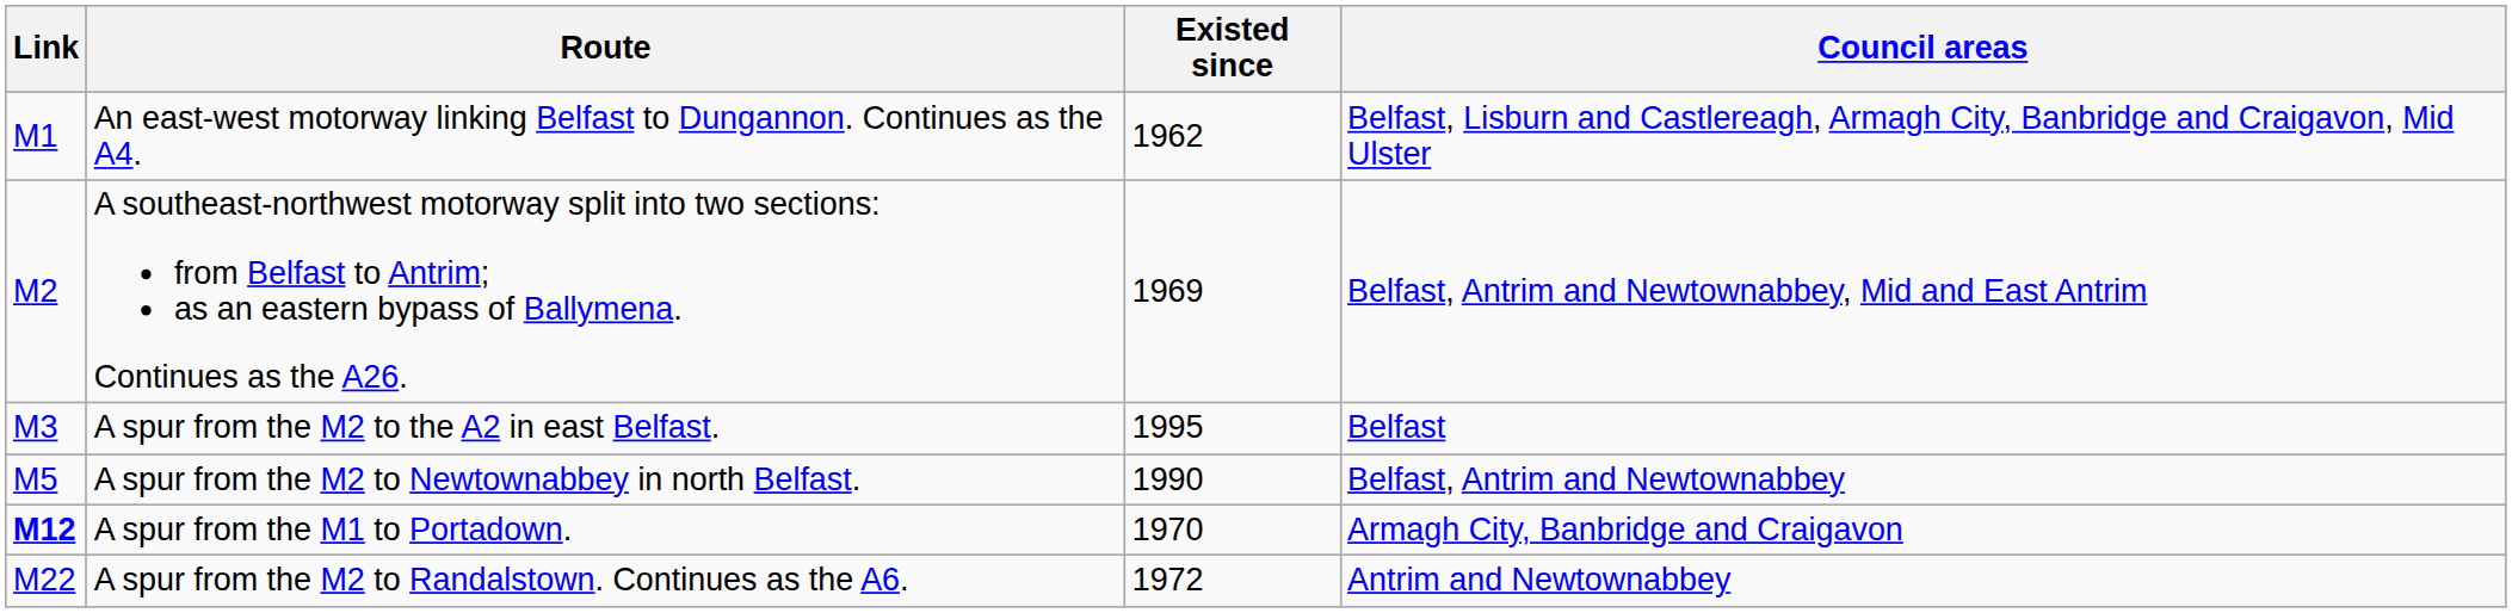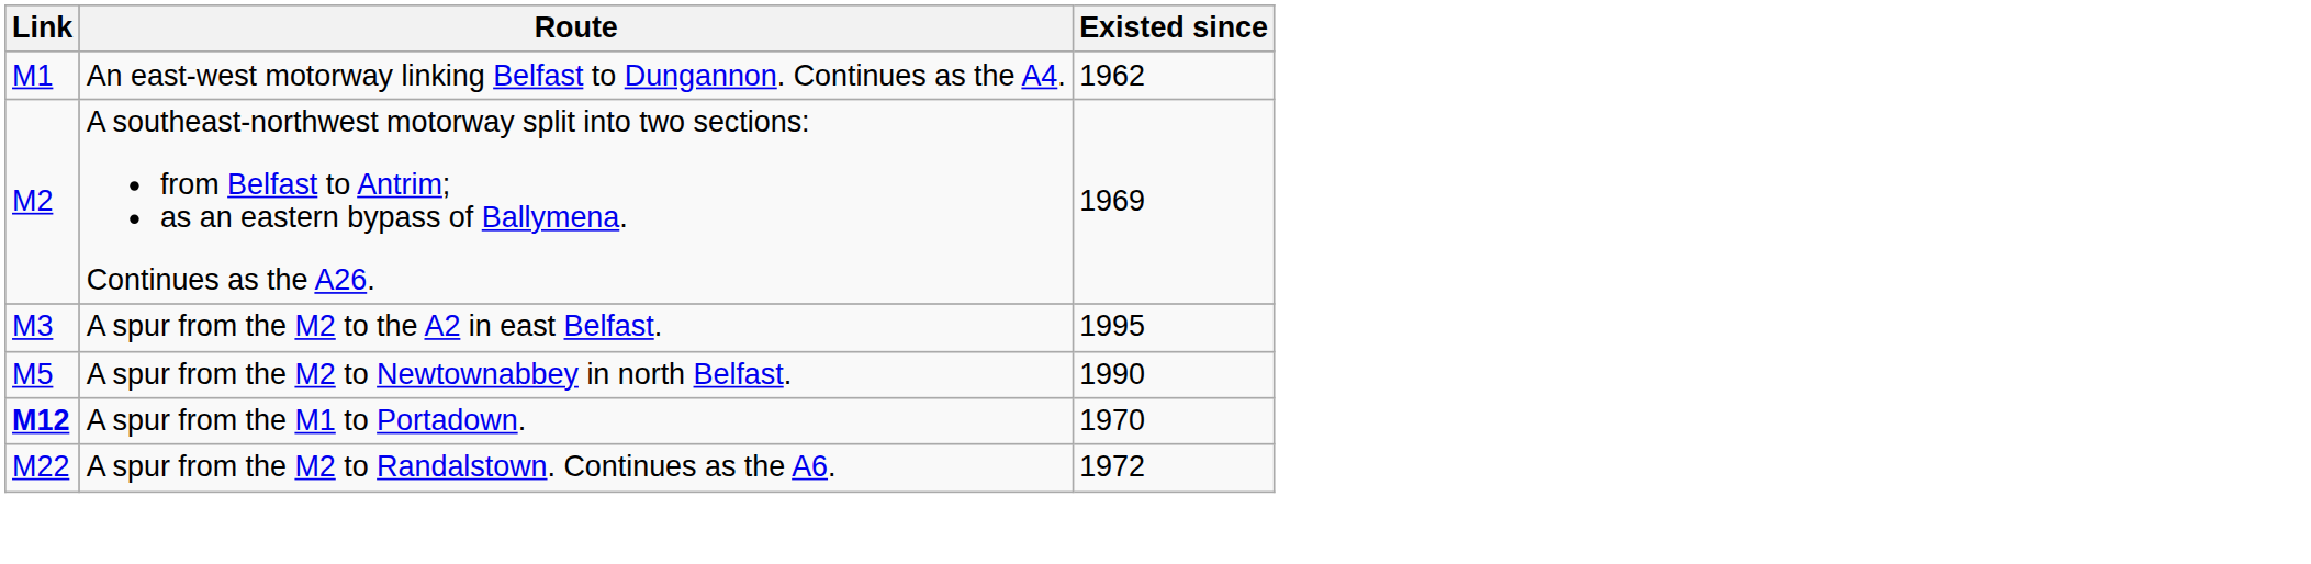 <table class="wikitable">
 <tr>
 <th>Link</th>
 <th>Route</th>
 <th>Existed since</th>
-<th><a href='#'>Council areas</a></th>
 </tr>
 <tr>
 <td><a href='#'>M1</a></td>
 <td>An east-west motorway linking <a href='#'>Belfast</a> to <a href='#'>Dungannon</a>. Continues as the <a href='#'>A4</a>.</td>
 <td>1962</td>
-<td><a href='#'>Belfast</a>, <a href='#'>Lisburn and Castlereagh</a>, <a href='#'>Armagh City, Banbridge and Craigavon</a>, <a href='#'>Mid Ulster</a></td>
 </tr>
 <tr>
 <td><a href='#'>M2</a></td>
 <td>A southeast-northwest motorway split into two sections:<br><ul><li>from <a href='#'>Belfast</a> to <a href='#'>Antrim</a>;</li><li>as an eastern bypass of <a href='#'>Ballymena</a>.</li></ul>Continues as the <a href='#'>A26</a>.</td>
 <td>1969</td>
-<td><a href='#'>Belfast</a>, <a href='#'>Antrim and Newtownabbey</a>, <a href='#'>Mid and East Antrim</a></td>
 </tr>
 <tr>
 <td><a href='#'>M3</a></td>
 <td>A spur from the <a href='#'>M2</a> to the <a href='#'>A2</a> in east <a href='#'>Belfast</a>.</td>
 <td>1995</td>
-<td><a href='#'>Belfast</a></td>
 </tr>
 <tr>
 <td><a href='#'>M5</a></td>
 <td>A spur from the <a href='#'>M2</a> to <a href='#'>Newtownabbey</a> in north <a href='#'>Belfast</a>.</td>
 <td>1990</td>
-<td><a href='#'>Belfast</a>, <a href='#'>Antrim and Newtownabbey</a></td>
 </tr>
 <tr>
 <td><strong><a href='#'>M12</a></strong></td>
 <td>A spur from the <a href='#'>M1</a> to <a href='#'>Portadown</a>.</td>
 <td>1970</td>
-<td><a href='#'>Armagh City, Banbridge and Craigavon</a></td>
 </tr>
 <tr>
 <td><a href='#'>M22</a></td>
 <td>A spur from the <a href='#'>M2</a> to <a href='#'>Randalstown</a>. Continues as the <a href='#'>A6</a>.</td>
 <td>1972</td>
-<td><a href='#'>Antrim and Newtownabbey</a></td>
 </tr>
 </table>
